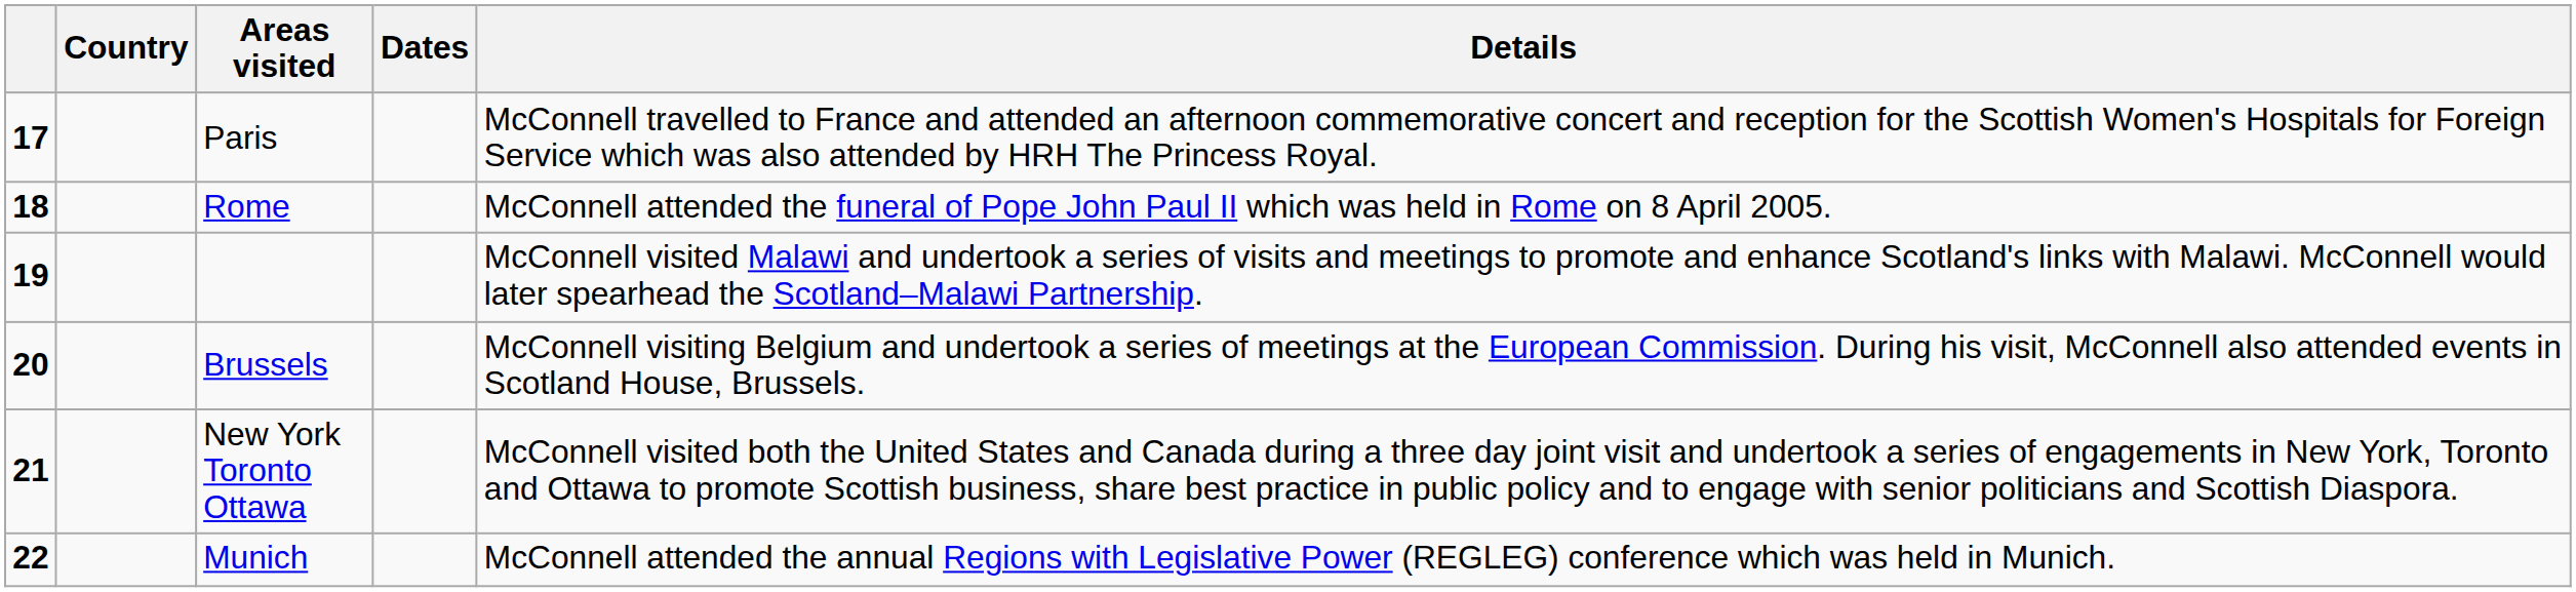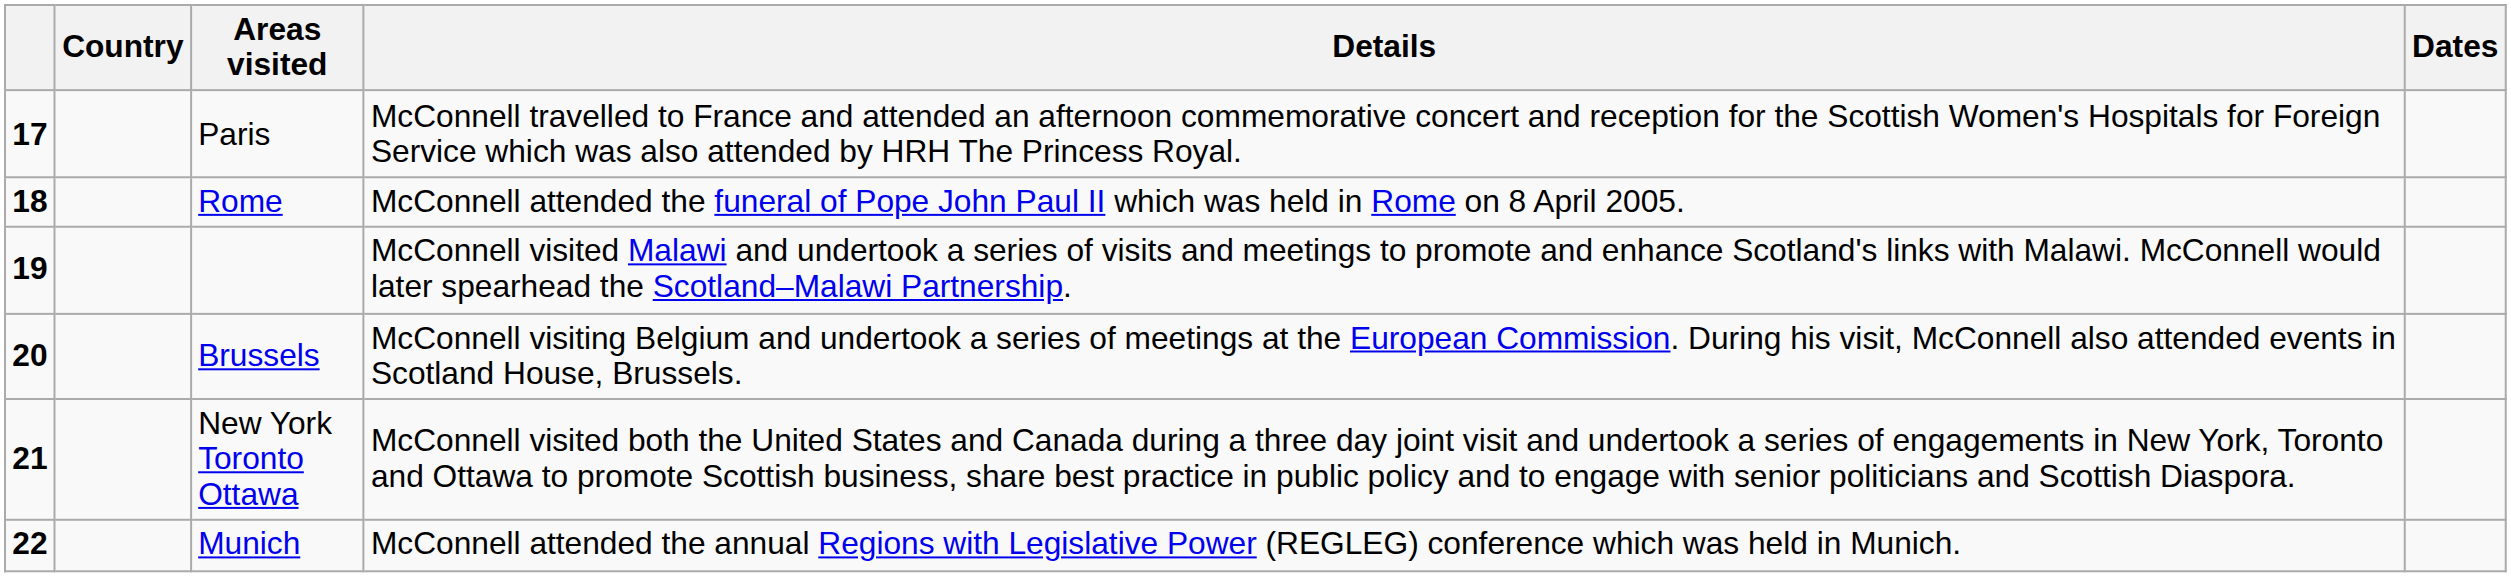 <table class="wikitable sortable" style="margin: 1em auto 1em auto">
 <tr>
 <th></th>
 <th>Country</th>
 <th>Areas visited</th>
+<th class="unsortable">Details</th>
 <th>Dates</th>
-<th class="unsortable">Details</th>
 </tr>
 <tr>
 <td rowspan=1><strong>17</strong></td>
 <td></td>
 <td>Paris</td>
+<td>McConnell travelled to France and attended an afternoon commemorative concert and reception for the Scottish Women's Hospitals for Foreign Service which was also attended by HRH The Princess Royal.</td>
 <td></td>
-<td>McConnell travelled to France and attended an afternoon commemorative concert and reception for the Scottish Women's Hospitals for Foreign Service which was also attended by HRH The Princess Royal.</td>
 </tr>
 <tr>
 <td rowspan=1><strong>18</strong></td>
 <td></td>
 <td><a href='#'>Rome</a></td>
+<td>McConnell attended the <a href='#'>funeral of Pope John Paul II</a> which was held in <a href='#'>Rome</a> on 8 April 2005.</td>
 <td></td>
-<td>McConnell attended the <a href='#'>funeral of Pope John Paul II</a> which was held in <a href='#'>Rome</a> on 8 April 2005.</td>
 </tr>
 <tr>
 <td rowspan=1><strong>19</strong></td>
 <td></td>
 <td></td>
+<td>McConnell visited <a href='#'>Malawi</a> and undertook a series of visits and meetings to promote and enhance Scotland's links with Malawi. McConnell would later spearhead the <a href='#'>Scotland–Malawi Partnership</a>.</td>
 <td></td>
-<td>McConnell visited <a href='#'>Malawi</a> and undertook a series of visits and meetings to promote and enhance Scotland's links with Malawi. McConnell would later spearhead the <a href='#'>Scotland–Malawi Partnership</a>.</td>
 </tr>
 <tr>
 <td rowspan=1><strong>20</strong></td>
 <td></td>
 <td><a href='#'>Brussels</a></td>
+<td>McConnell visiting Belgium and undertook a series of meetings at the <a href='#'>European Commission</a>. During his visit, McConnell also attended events in Scotland House, Brussels.</td>
 <td></td>
-<td>McConnell visiting Belgium and undertook a series of meetings at the <a href='#'>European Commission</a>. During his visit, McConnell also attended events in Scotland House, Brussels.</td>
 </tr>
 <tr>
 <td rowspan=1><strong>21</strong></td>
 <td> <br> </td>
 <td>New York <br> <a href='#'>Toronto</a> <br> <a href='#'>Ottawa</a></td>
+<td>McConnell visited both the United States and Canada during a three day joint visit and undertook a series of engagements in New York, Toronto and Ottawa to promote Scottish business, share best practice in public policy and to engage with senior politicians and Scottish Diaspora.</td>
 <td></td>
-<td>McConnell visited both the United States and Canada during a three day joint visit and undertook a series of engagements in New York, Toronto and Ottawa to promote Scottish business, share best practice in public policy and to engage with senior politicians and Scottish Diaspora.</td>
 </tr>
 <tr>
 <td rowspan=1><strong>22</strong></td>
 <td></td>
 <td><a href='#'>Munich</a></td>
+<td>McConnell attended the annual <a href='#'>Regions with Legislative Power</a> (REGLEG) conference which was held in Munich.</td>
 <td></td>
-<td>McConnell attended the annual <a href='#'>Regions with Legislative Power</a> (REGLEG) conference which was held in Munich.</td>
 </tr>
 </table>
